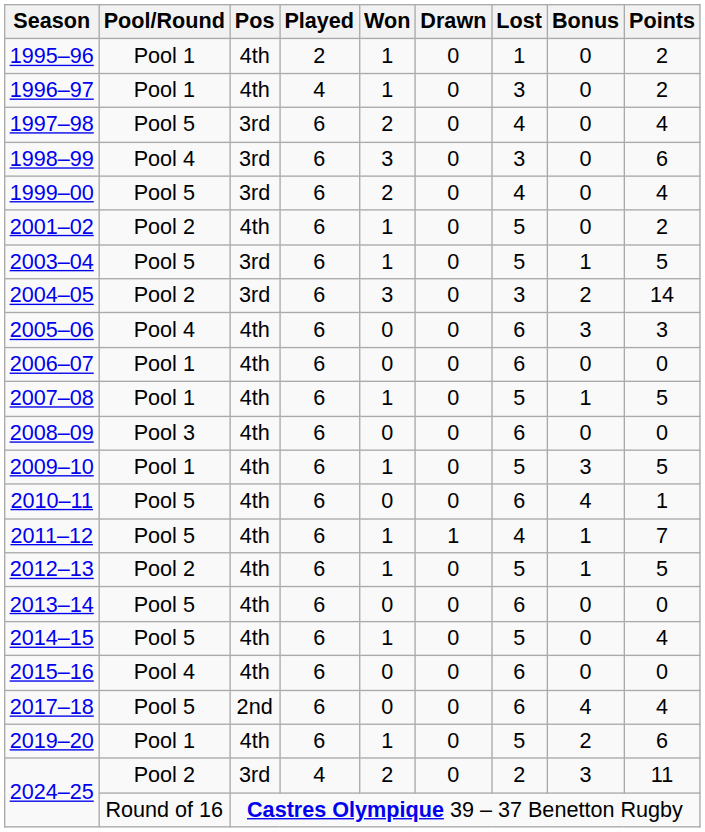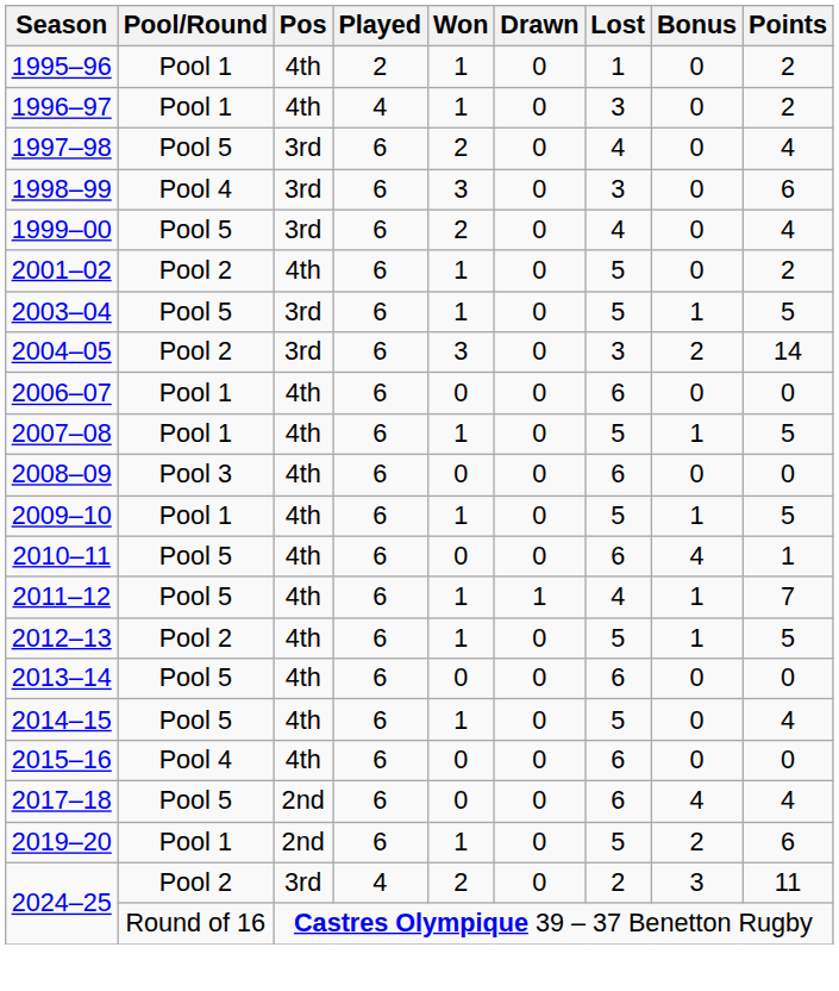 <table class="wikitable" style="text-align:center">
 <tr>
 <th>Season</th>
 <th>Pool/Round</th>
 <th>Pos</th>
 <th>Played</th>
 <th>Won</th>
 <th>Drawn</th>
 <th>Lost</th>
 <th>Bonus</th>
 <th>Points</th>
 </tr>
 <tr>
 <td><a href='#'>1995–96</a></td>
 <td>Pool 1</td>
 <td>4th</td>
 <td>2</td>
 <td>1</td>
 <td>0</td>
 <td>1</td>
 <td>0</td>
 <td>2</td>
 </tr>
 <tr>
 <td><a href='#'>1996–97</a></td>
 <td>Pool 1</td>
 <td>4th</td>
 <td>4</td>
 <td>1</td>
 <td>0</td>
 <td>3</td>
 <td>0</td>
 <td>2</td>
 </tr>
 <tr>
 <td><a href='#'>1997–98</a></td>
 <td>Pool 5</td>
 <td>3rd</td>
 <td>6</td>
 <td>2</td>
 <td>0</td>
 <td>4</td>
 <td>0</td>
 <td>4</td>
 </tr>
 <tr>
 <td><a href='#'>1998–99</a></td>
 <td>Pool 4</td>
 <td>3rd</td>
 <td>6</td>
 <td>3</td>
 <td>0</td>
 <td>3</td>
 <td>0</td>
 <td>6</td>
 </tr>
 <tr>
 <td><a href='#'>1999–00</a></td>
 <td>Pool 5</td>
 <td>3rd</td>
 <td>6</td>
 <td>2</td>
 <td>0</td>
 <td>4</td>
 <td>0</td>
 <td>4</td>
 </tr>
 <tr>
 <td><a href='#'>2001–02</a></td>
 <td>Pool 2</td>
 <td>4th</td>
 <td>6</td>
 <td>1</td>
 <td>0</td>
 <td>5</td>
 <td>0</td>
 <td>2</td>
 </tr>
 <tr>
 <td><a href='#'>2003–04</a></td>
 <td>Pool 5</td>
 <td>3rd</td>
 <td>6</td>
 <td>1</td>
 <td>0</td>
 <td>5</td>
 <td>1</td>
 <td>5</td>
 </tr>
 <tr>
 <td><a href='#'>2004–05</a></td>
 <td>Pool 2</td>
 <td>3rd</td>
 <td>6</td>
 <td>3</td>
 <td>0</td>
 <td>3</td>
 <td>2</td>
 <td>14</td>
 </tr>
 <tr>
-<td><a href='#'>2005–06</a></td>
-<td>Pool 4</td>
-<td>4th</td>
-<td>6</td>
-<td>0</td>
-<td>0</td>
-<td>6</td>
-<td>3</td>
-<td>3</td>
-</tr>
-<tr>
 <td><a href='#'>2006–07</a></td>
 <td>Pool 1</td>
 <td>4th</td>
 <td>6</td>
 <td>0</td>
 <td>0</td>
 <td>6</td>
 <td>0</td>
 <td>0</td>
 </tr>
 <tr>
 <td><a href='#'>2007–08</a></td>
 <td>Pool 1</td>
 <td>4th</td>
 <td>6</td>
 <td>1</td>
 <td>0</td>
 <td>5</td>
 <td>1</td>
 <td>5</td>
 </tr>
 <tr>
 <td><a href='#'>2008–09</a></td>
 <td>Pool 3</td>
 <td>4th</td>
 <td>6</td>
 <td>0</td>
 <td>0</td>
 <td>6</td>
 <td>0</td>
 <td>0</td>
 </tr>
 <tr>
 <td><a href='#'>2009–10</a></td>
 <td>Pool 1</td>
 <td>4th</td>
 <td>6</td>
 <td>1</td>
 <td>0</td>
 <td>5</td>
-<td>3</td>
+<td>1</td>
 <td>5</td>
 </tr>
 <tr>
 <td><a href='#'>2010–11</a></td>
 <td>Pool 5</td>
 <td>4th</td>
 <td>6</td>
 <td>0</td>
 <td>0</td>
 <td>6</td>
 <td>4</td>
 <td>1</td>
 </tr>
 <tr>
 <td><a href='#'>2011–12</a></td>
 <td>Pool 5</td>
 <td>4th</td>
 <td>6</td>
 <td>1</td>
 <td>1</td>
 <td>4</td>
 <td>1</td>
 <td>7</td>
 </tr>
 <tr>
 <td><a href='#'>2012–13</a></td>
 <td>Pool 2</td>
 <td>4th</td>
 <td>6</td>
 <td>1</td>
 <td>0</td>
 <td>5</td>
 <td>1</td>
 <td>5</td>
 </tr>
 <tr>
 <td><a href='#'>2013–14</a></td>
 <td>Pool 5</td>
 <td>4th</td>
 <td>6</td>
 <td>0</td>
 <td>0</td>
 <td>6</td>
 <td>0</td>
 <td>0</td>
 </tr>
 <tr>
 <td><a href='#'>2014–15</a></td>
 <td>Pool 5</td>
 <td>4th</td>
 <td>6</td>
 <td>1</td>
 <td>0</td>
 <td>5</td>
 <td>0</td>
 <td>4</td>
 </tr>
 <tr>
 <td><a href='#'>2015–16</a></td>
 <td>Pool 4</td>
 <td>4th</td>
 <td>6</td>
 <td>0</td>
 <td>0</td>
 <td>6</td>
 <td>0</td>
 <td>0</td>
 </tr>
 <tr>
 <td><a href='#'>2017–18</a></td>
 <td>Pool 5</td>
 <td>2nd</td>
 <td>6</td>
 <td>0</td>
 <td>0</td>
 <td>6</td>
 <td>4</td>
 <td>4</td>
 </tr>
 <tr>
 <td><a href='#'>2019–20</a></td>
 <td>Pool 1</td>
-<td>4th</td>
+<td>2nd</td>
 <td>6</td>
 <td>1</td>
 <td>0</td>
 <td>5</td>
 <td>2</td>
 <td>6</td>
 </tr>
 <tr>
 <td rowspan="2"><a href='#'>2024–25</a></td>
 <td>Pool 2</td>
 <td>3rd</td>
 <td>4</td>
 <td>2</td>
 <td>0</td>
 <td>2</td>
 <td>3</td>
 <td>11</td>
 </tr>
 <tr>
 <td>Round of 16</td>
 <td colspan="7"><strong><a href='#'>Castres Olympique</a></strong> 39 – 37 Benetton Rugby</td>
 </tr>
 </table>
